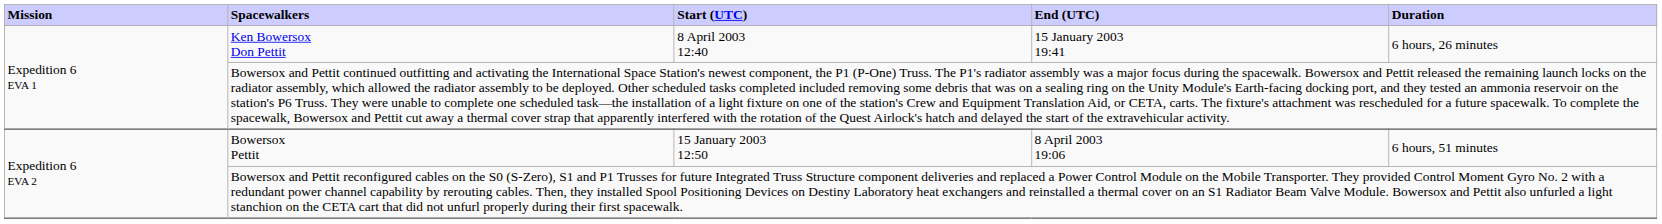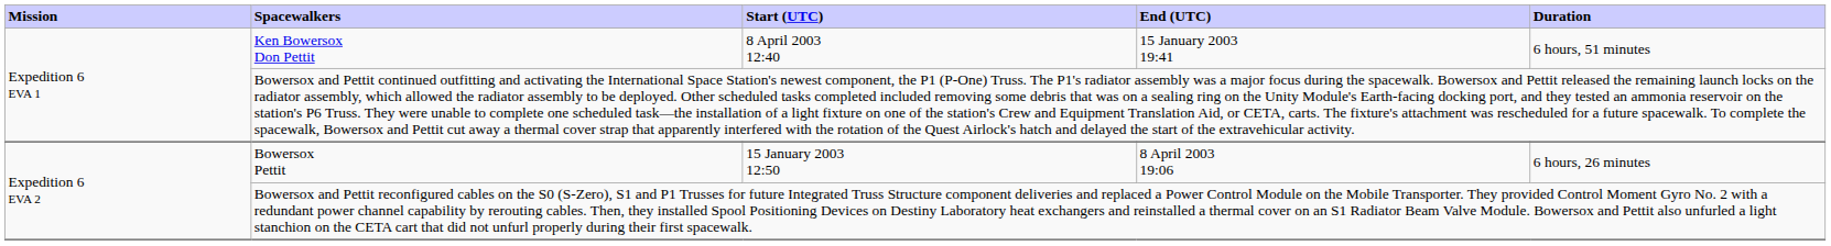 <table class="wikitable">
 <tr>
 <th width="10%" style="background:#ccccff;color:black;text-align:left"><strong>Mission</strong></th>
 <th width="20%" style="background:#ccccff;color:black;text-align:left"><strong>Spacewalkers</strong></th>
 <th width="16%" style="background:#ccccff;color:black;text-align:left"><strong>Start (<a href='#'>UTC</a>)</strong></th>
 <th width="16%" style="background:#ccccff;color:black;text-align:left"><strong>End (UTC)</strong></th>
 <th width="12%" style="background:#ccccff;color:black;text-align:left"><strong>Duration</strong></th>
 </tr>
 <tr>
 <td rowspan=2 style="border-bottom:2px solid grey;">Expedition 6<br><small>EVA 1</small><br></td>
 <td><a href='#'>Ken Bowersox</a> <br> <a href='#'>Don Pettit</a></td>
 <td>8 April 2003 <br> 12:40</td>
 <td>15 January 2003 <br> 19:41</td>
-<td>6 hours, 26 minutes</td>
+<td>6 hours, 51 minutes</td>
 </tr>
 <tr>
 <td colspan=4 style="border-bottom:2px solid grey;">Bowersox and Pettit continued outfitting and activating the International Space Station's newest component, the P1 (P-One) Truss. The P1's radiator assembly was a major focus during the spacewalk. Bowersox and Pettit released the remaining launch locks on the radiator assembly, which allowed the radiator assembly to be deployed. Other scheduled tasks completed included removing some debris that was on a sealing ring on the Unity Module's Earth-facing docking port, and they tested an ammonia reservoir on the station's P6 Truss. They were unable to complete one scheduled task—the installation of a light fixture on one of the station's Crew and Equipment Translation Aid, or CETA, carts. The fixture's attachment was rescheduled for a future spacewalk. To complete the spacewalk, Bowersox and Pettit cut away a thermal cover strap that apparently interfered with the rotation of the Quest Airlock's hatch and delayed the start of the extravehicular activity.</td>
 </tr>
 <tr>
 <td rowspan=2 style="border-bottom:2px solid grey;">Expedition 6<br><small>EVA 2</small><br></td>
 <td>Bowersox <br> Pettit</td>
 <td>15 January 2003 <br> 12:50</td>
 <td>8 April 2003 <br> 19:06</td>
-<td>6 hours, 51 minutes</td>
+<td>6 hours, 26 minutes</td>
 </tr>
 <tr>
 <td colspan=4 style="border-bottom:2px solid grey;">Bowersox and Pettit reconfigured cables on the S0 (S-Zero), S1 and P1 Trusses for future Integrated Truss Structure component deliveries and replaced a Power Control Module on the Mobile Transporter. They provided Control Moment Gyro No. 2 with a redundant power channel capability by rerouting cables. Then, they installed Spool Positioning Devices on Destiny Laboratory heat exchangers and reinstalled a thermal cover on an S1 Radiator Beam Valve Module. Bowersox and Pettit also unfurled a light stanchion on the CETA cart that did not unfurl properly during their first spacewalk.</td>
 </tr>
 </table>
